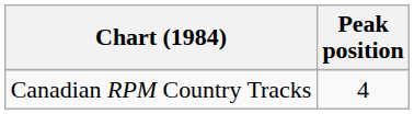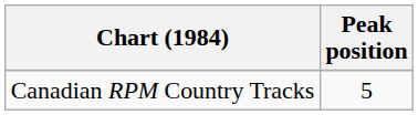 <table class="wikitable sortable">
 <tr>
 <th align="left">Chart (1984)</th>
 <th align="center">Peak<br>position</th>
 </tr>
 <tr>
 </tr>
 <tr>
 <td align="left">Canadian <em>RPM</em> Country Tracks</td>
-<td align="center">4</td>
+<td align="center">5</td>
 </tr>
 </table>
